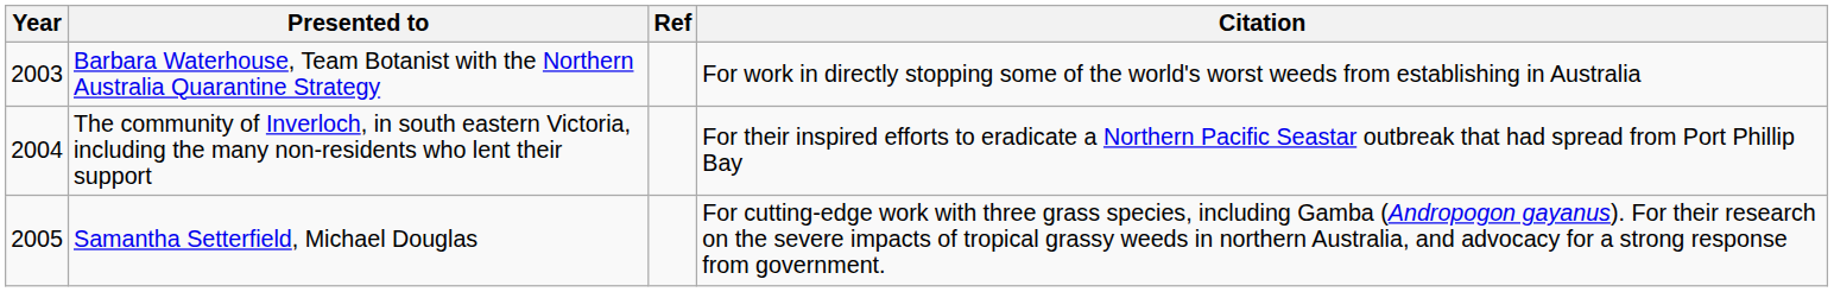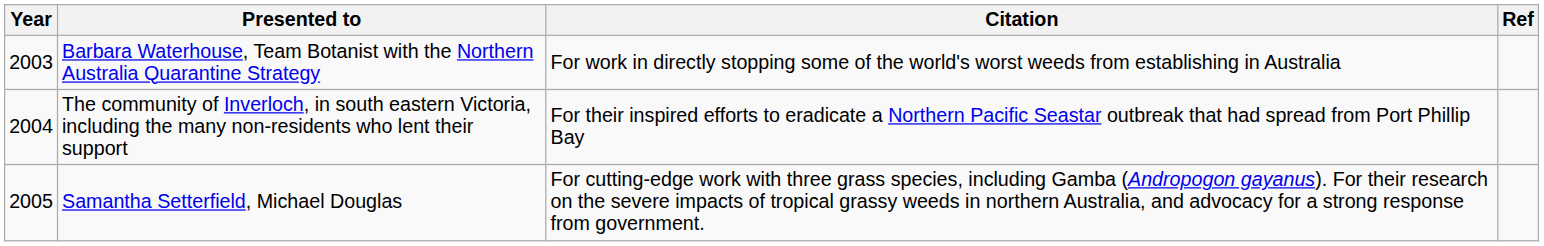 <table class="wikitable">
 <tr>
 <th>Year</th>
 <th>Presented to</th>
+<th>Citation</th>
 <th>Ref</th>
-<th>Citation</th>
 </tr>
 <tr>
 <td>2003</td>
 <td><a href='#'>Barbara Waterhouse</a>, Team Botanist with the <a href='#'>Northern Australia Quarantine Strategy</a></td>
+<td>For work in directly stopping some of the world's worst weeds from establishing in Australia</td>
 <td></td>
-<td>For work in directly stopping some of the world's worst weeds from establishing in Australia</td>
 </tr>
 <tr>
 <td>2004</td>
 <td>The community of <a href='#'>Inverloch</a>, in south eastern Victoria, including the many non-residents who lent their support</td>
+<td>For their inspired efforts to eradicate a <a href='#'>Northern Pacific Seastar</a> outbreak that had spread from Port Phillip Bay</td>
 <td></td>
-<td>For their inspired efforts to eradicate a <a href='#'>Northern Pacific Seastar</a> outbreak that had spread from Port Phillip Bay</td>
 </tr>
 <tr>
 <td>2005</td>
 <td><a href='#'>Samantha Setterfield</a>, Michael Douglas</td>
+<td>For cutting-edge work with three grass species, including Gamba (<em><a href='#'>Andropogon gayanus</a></em>).  For their research on the severe impacts of tropical grassy weeds in northern Australia, and advocacy for a strong response from government.</td>
 <td></td>
-<td>For cutting-edge work with three grass species, including Gamba (<em><a href='#'>Andropogon gayanus</a></em>).  For their research on the severe impacts of tropical grassy weeds in northern Australia, and advocacy for a strong response from government.</td>
 </tr>
 </table>
